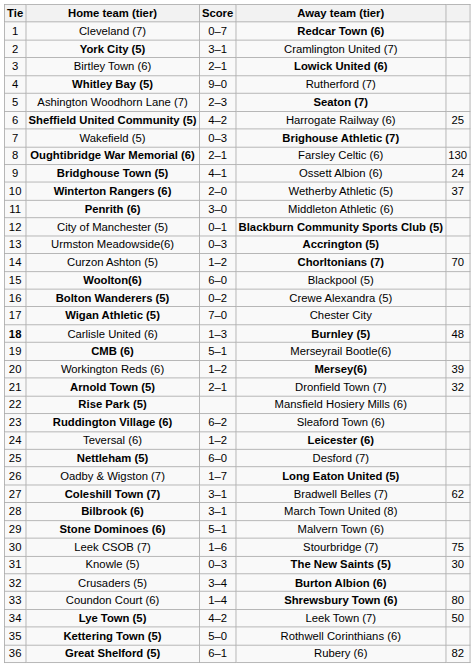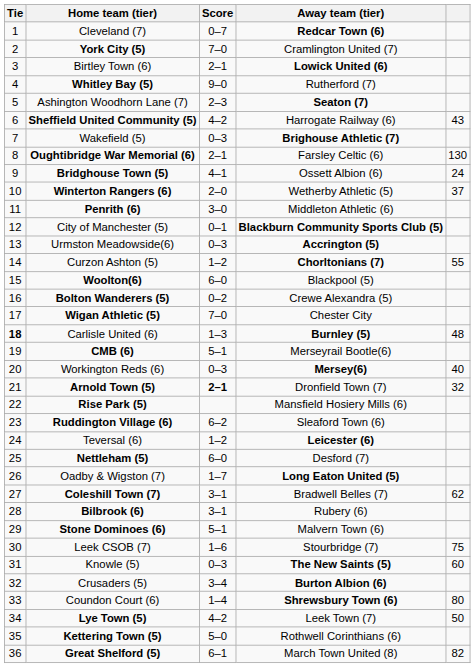 <table class="wikitable" style="text-align:center; font-size:85%">
 <tr>
 <th>Tie</th>
 <th>Home team (tier)</th>
 <th>Score</th>
 <th>Away team (tier)</th>
 <th></th>
 </tr>
 <tr>
 <td>1</td>
 <td>Cleveland (7)</td>
 <td>0–7</td>
 <td><strong>Redcar Town (6)</strong></td>
 <td></td>
 </tr>
 <tr>
 <td>2</td>
 <td><strong>York City (5)</strong></td>
-<td>3–1</td>
+<td>7–0</td>
 <td>Cramlington United (7)</td>
 <td></td>
 </tr>
 <tr>
 <td>3</td>
 <td>Birtley Town (6)</td>
 <td>2–1</td>
 <td><strong>Lowick United (6)</strong></td>
 <td></td>
 </tr>
 <tr>
 <td>4</td>
 <td><strong>Whitley Bay (5)</strong></td>
 <td>9–0</td>
 <td>Rutherford (7)</td>
 <td></td>
 </tr>
 <tr>
 <td>5</td>
 <td>Ashington Woodhorn Lane (7)</td>
 <td>2–3</td>
 <td><strong>Seaton (7)</strong></td>
 <td></td>
 </tr>
 <tr>
 <td>6</td>
 <td><strong>Sheffield United Community (5)</strong></td>
 <td>4–2</td>
 <td>Harrogate Railway (6)</td>
-<td>25</td>
+<td>43</td>
 </tr>
 <tr>
 <td>7</td>
 <td>Wakefield (5)</td>
 <td>0–3</td>
 <td><strong>Brighouse Athletic (7)</strong></td>
 <td></td>
 </tr>
 <tr>
 <td>8</td>
 <td><strong>Oughtibridge War Memorial (6)</strong></td>
 <td>2–1</td>
 <td>Farsley Celtic (6)</td>
 <td>130</td>
 </tr>
 <tr>
 <td>9</td>
 <td><strong>Bridghouse Town (5)</strong></td>
 <td>4–1 </td>
 <td>Ossett Albion (6)</td>
 <td>24</td>
 </tr>
 <tr>
 <td>10</td>
 <td><strong>Winterton Rangers (6)</strong></td>
 <td>2–0</td>
 <td>Wetherby Athletic (5)</td>
 <td>37</td>
 </tr>
 <tr>
 <td>11</td>
 <td><strong>Penrith (6)</strong></td>
 <td>3–0</td>
 <td>Middleton Athletic (6)</td>
 <td></td>
 </tr>
 <tr>
 <td>12</td>
 <td>City of Manchester (5)</td>
 <td>0–1</td>
 <td><strong>Blackburn Community Sports Club (5)</strong></td>
 <td></td>
 </tr>
 <tr>
 <td>13</td>
 <td>Urmston Meadowside(6)</td>
 <td>0–3</td>
 <td><strong>Accrington (5)</strong></td>
 <td></td>
 </tr>
 <tr>
 <td>14</td>
 <td>Curzon Ashton (5)</td>
 <td>1–2 </td>
 <td><strong>Chorltonians (7)</strong></td>
-<td>70</td>
+<td>55</td>
 </tr>
 <tr>
 <td>15</td>
 <td><strong>Woolton(6)</strong></td>
 <td>6–0</td>
 <td>Blackpool (5)</td>
 <td></td>
 </tr>
 <tr>
 <td>16</td>
 <td><strong>Bolton Wanderers (5)</strong></td>
 <td>0–2</td>
 <td>Crewe Alexandra (5)</td>
 <td></td>
 </tr>
 <tr>
 <td>17</td>
 <td><strong>Wigan Athletic (5)</strong></td>
 <td>7–0</td>
 <td>Chester City</td>
 <td></td>
 </tr>
 <tr>
 <td><strong>18</strong></td>
 <td>Carlisle United (6)</td>
 <td>1–3</td>
 <td><strong>Burnley (5)</strong></td>
 <td>48</td>
 </tr>
 <tr>
 <td>19</td>
 <td><strong>CMB (6)</strong></td>
 <td>5–1</td>
 <td>Merseyrail Bootle(6)</td>
 <td></td>
 </tr>
 <tr>
 <td>20</td>
 <td>Workington Reds (6)</td>
-<td>1–2</td>
+<td>0–3</td>
 <td><strong>Mersey(6)</strong></td>
-<td>39</td>
+<td>40</td>
 </tr>
 <tr>
 <td>21</td>
 <td><strong>Arnold Town (5)</strong></td>
-<td>2–1</td>
+<td><strong>2–1</strong></td>
 <td>Dronfield Town (7)</td>
 <td>32</td>
 </tr>
 <tr>
 <td>22</td>
 <td><strong>Rise Park (5)</strong></td>
 <td></td>
 <td>Mansfield Hosiery Mills (6)</td>
 <td></td>
 </tr>
 <tr>
 <td>23</td>
 <td><strong>Ruddington Village (6)</strong></td>
 <td>6–2</td>
 <td>Sleaford Town (6)</td>
 <td></td>
 </tr>
 <tr>
 <td>24</td>
 <td>Teversal (6)</td>
 <td>1–2</td>
 <td><strong>Leicester (6)</strong></td>
 <td></td>
 </tr>
 <tr>
 <td>25</td>
 <td><strong>Nettleham (5)</strong></td>
 <td>6–0</td>
 <td>Desford (7)</td>
 <td></td>
 </tr>
 <tr>
 <td>26</td>
 <td>Oadby & Wigston (7)</td>
 <td>1–7</td>
 <td><strong>Long Eaton United (5)</strong></td>
 <td></td>
 </tr>
 <tr>
 <td>27</td>
 <td><strong>Coleshill Town (7)</strong></td>
 <td>3–1</td>
 <td>Bradwell Belles (7)</td>
 <td>62</td>
 </tr>
 <tr>
 <td>28</td>
 <td><strong>Bilbrook (6)</strong></td>
 <td>3–1</td>
-<td>March Town United (8)</td>
+<td>Rubery (6)</td>
 <td></td>
 </tr>
 <tr>
 <td>29</td>
 <td><strong>Stone Dominoes (6)</strong></td>
 <td>5–1</td>
 <td>Malvern Town (6)</td>
 <td></td>
 </tr>
 <tr>
 <td>30</td>
 <td>Leek CSOB (7)</td>
 <td>1–6</td>
 <td>Stourbridge (7)</td>
 <td>75</td>
 </tr>
 <tr>
 <td>31</td>
 <td>Knowle (5)</td>
 <td>0–3</td>
 <td><strong>The New Saints (5)</strong></td>
-<td>30</td>
+<td>60</td>
 </tr>
 <tr>
 <td>32</td>
 <td>Crusaders (5)</td>
 <td>3–4</td>
 <td><strong>Burton Albion (6)</strong></td>
 <td></td>
 </tr>
 <tr>
 <td>33</td>
 <td>Coundon Court (6)</td>
 <td>1–4</td>
 <td><strong>Shrewsbury Town (6)</strong></td>
 <td>80</td>
 </tr>
 <tr>
 <td>34</td>
 <td><strong>Lye Town (5)</strong></td>
 <td>4–2</td>
 <td>Leek Town (7)</td>
 <td>50</td>
 </tr>
 <tr>
 <td>35</td>
 <td><strong>Kettering Town (5)</strong></td>
 <td>5–0</td>
 <td>Rothwell Corinthians (6)</td>
 <td></td>
 </tr>
 <tr>
 <td>36</td>
 <td><strong>Great Shelford (5)</strong></td>
 <td>6–1</td>
-<td>Rubery (6)</td>
+<td>March Town United (8)</td>
 <td>82</td>
 </tr>
 </table>
